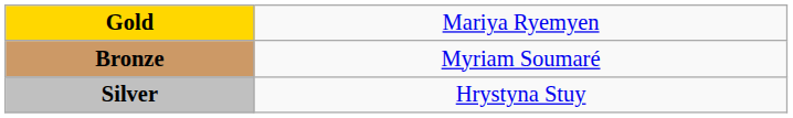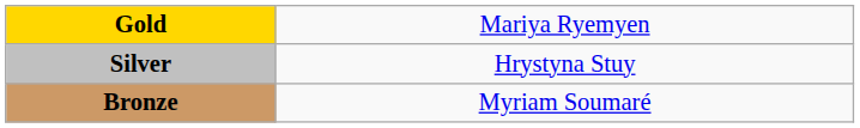 <table class="wikitable" style=" text-align:center; " width="35%">
 <tr>
 <td bgcolor="gold"><strong>Gold</strong></td>
 <td><a href='#'>Mariya Ryemyen</a><br><small><em></em></small></td>
 </tr>
 <tr>
+<td bgcolor="silver"><strong>Silver</strong></td>
+<td><a href='#'>Hrystyna Stuy</a><br><small><em></em></small></td>
+</tr>
+<tr>
 <td bgcolor="CC9966"><strong>Bronze</strong></td>
 <td><a href='#'>Myriam Soumaré</a><br><small><em></em></small></td>
 </tr>
-<tr>
-<td bgcolor="silver"><strong>Silver</strong></td>
-<td><a href='#'>Hrystyna Stuy</a><br><small><em></em></small></td>
-</tr>
 </table>
